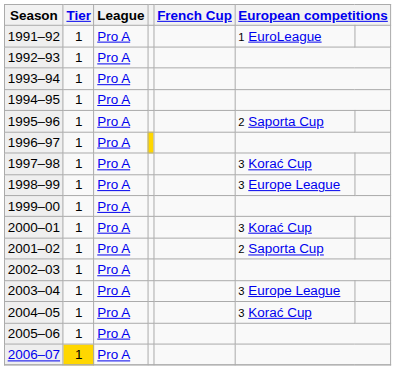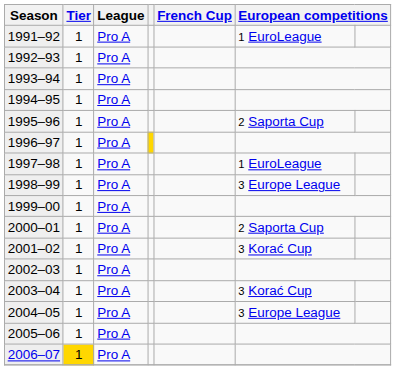 <table class="wikitable" style="font-size:85%">
 <tr bgcolor=>
 <th>Season</th>
 <th><a href='#'>Tier</a></th>
 <th>League</th>
 <th></th>
 <th><a href='#'>French Cup</a></th>
 <th colspan=2><a href='#'>European competitions</a></th>
 </tr>
 <tr>
 <td style="background:#efefef;">1991–92</td>
 <td align=center>1</td>
 <td><a href='#'>Pro A</a></td>
 <td></td>
 <td></td>
 <td><small>1</small> <a href='#'>EuroLeague</a></td>
 <td></td>
 </tr>
 <tr>
 <td style="background:#efefef;">1992–93</td>
 <td align=center>1</td>
 <td><a href='#'>Pro A</a></td>
 <td></td>
 <td></td>
 <td colspan=2></td>
 </tr>
 <tr>
 <td style="background:#efefef;">1993–94</td>
 <td align=center>1</td>
 <td><a href='#'>Pro A</a></td>
 <td></td>
 <td></td>
 <td colspan=2></td>
 </tr>
 <tr>
 <td style="background:#efefef;">1994–95</td>
 <td align=center>1</td>
 <td><a href='#'>Pro A</a></td>
 <td></td>
 <td></td>
 <td colspan=2></td>
 </tr>
 <tr>
 <td style="background:#efefef;">1995–96</td>
 <td align=center>1</td>
 <td><a href='#'>Pro A</a></td>
 <td></td>
 <td></td>
 <td><small>2</small> <a href='#'>Saporta Cup</a></td>
 <td></td>
 </tr>
 <tr>
 <td style="background:#efefef;">1996–97</td>
 <td align=center>1</td>
 <td><a href='#'>Pro A</a></td>
 <td bgcolor=gold></td>
 <td></td>
 <td colspan=2></td>
 </tr>
 <tr>
 <td style="background:#efefef;">1997–98</td>
 <td align=center>1</td>
 <td><a href='#'>Pro A</a></td>
 <td></td>
 <td></td>
-<td><small>3</small> <a href='#'>Korać Cup</a></td>
+<td><small>1</small> <a href='#'>EuroLeague</a></td>
 <td></td>
 </tr>
 <tr>
 <td style="background:#efefef;">1998–99</td>
 <td align=center>1</td>
 <td><a href='#'>Pro A</a></td>
 <td></td>
 <td></td>
 <td><small>3</small> <a href='#'>Europe League</a></td>
 <td></td>
 </tr>
 <tr>
 <td style="background:#efefef;">1999–00</td>
 <td align=center>1</td>
 <td><a href='#'>Pro A</a></td>
 <td></td>
 <td></td>
 <td colspan=2></td>
 </tr>
 <tr>
 <td style="background:#efefef;">2000–01</td>
 <td align=center>1</td>
 <td><a href='#'>Pro A</a></td>
 <td></td>
 <td></td>
-<td><small>3</small> <a href='#'>Korać Cup</a></td>
+<td><small>2</small> <a href='#'>Saporta Cup</a></td>
 <td></td>
 </tr>
 <tr>
 <td style="background:#efefef;">2001–02</td>
 <td align=center>1</td>
 <td><a href='#'>Pro A</a></td>
 <td></td>
 <td></td>
-<td><small>2</small> <a href='#'>Saporta Cup</a></td>
+<td><small>3</small> <a href='#'>Korać Cup</a></td>
 <td></td>
 </tr>
 <tr>
 <td style="background:#efefef;">2002–03</td>
 <td align=center>1</td>
 <td><a href='#'>Pro A</a></td>
 <td></td>
 <td></td>
 <td colspan=2></td>
 </tr>
 <tr>
 <td style="background:#efefef;">2003–04</td>
 <td align=center>1</td>
 <td><a href='#'>Pro A</a></td>
 <td></td>
 <td></td>
-<td><small>3</small> <a href='#'>Europe League</a></td>
+<td><small>3</small> <a href='#'>Korać Cup</a></td>
 <td></td>
 </tr>
 <tr>
 <td style="background:#efefef;">2004–05</td>
 <td align=center>1</td>
 <td><a href='#'>Pro A</a></td>
 <td></td>
 <td></td>
-<td><small>3</small> <a href='#'>Korać Cup</a></td>
+<td><small>3</small> <a href='#'>Europe League</a></td>
 <td width=30></td>
 </tr>
 <tr>
 <td style="background:#efefef;">2005–06</td>
 <td align=center>1</td>
 <td><a href='#'>Pro A</a></td>
 <td></td>
 <td></td>
 <td colspan=2></td>
 </tr>
 <tr>
 <td style="background:#efefef;"><a href='#'>2006–07</a></td>
 <td align=center style="background: gold;">1</td>
 <td><a href='#'>Pro A</a></td>
 <td></td>
 <td></td>
 <td colspan=2></td>
 </tr>
 <tr>
 </tr>
 </table>
